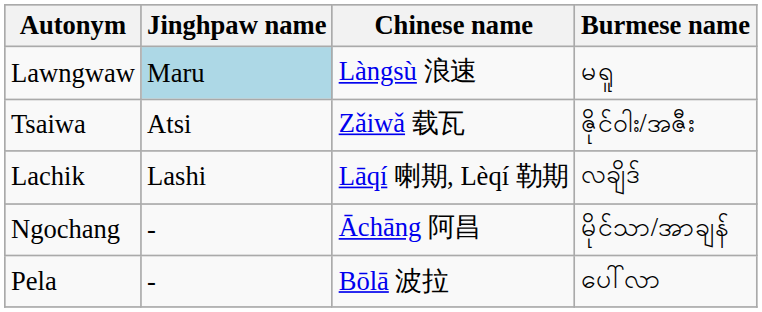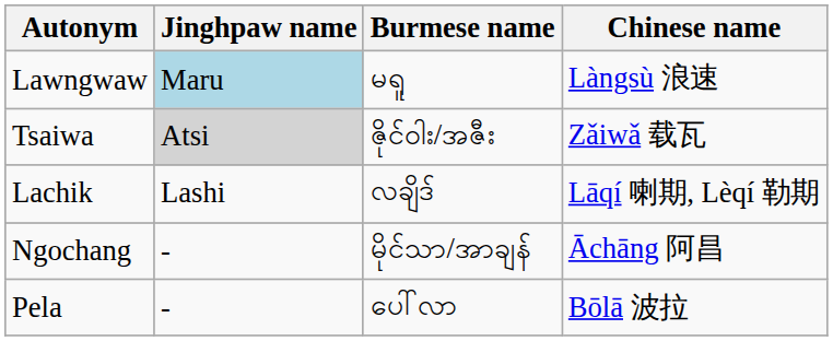 <table class="wikitable">
 <tr>
 <th c=01>Autonym</th>
 <th c=02>Jinghpaw name</th>
+<th c=03>Burmese name</th>
 <th c=04>Chinese name</th>
-<th c=03>Burmese name</th>
 </tr>
 <tr>
 <td c=01>Lawngwaw</td>
 <td c=02 style="background: lightblue;">Maru</td>
+<td c=03>မရူ</td>
 <td c=04><a href='#'>Làngsù</a> 浪速</td>
-<td c=03>မရူ</td>
 </tr>
 <tr>
 <td c=01>Tsaiwa</td>
-<td c=02>Atsi</td>
+<td c=02 style="background: lightgrey;">Atsi</td>
+<td c=03>ဇိုင်ဝါး/အဇီး</td>
 <td c=04><a href='#'>Zǎiwǎ</a> 载瓦</td>
-<td c=03>ဇိုင်ဝါး/အဇီး</td>
 </tr>
 <tr>
 <td c=01>Lachik</td>
 <td c=02>Lashi</td>
+<td c=03>လချိဒ်</td>
 <td c=04><a href='#'>Lāqí</a> 喇期, Lèqí 勒期</td>
-<td c=03>လချိဒ်</td>
 </tr>
 <tr>
 <td c=01>Ngochang</td>
 <td c=02>-</td>
+<td c=03>မိုင်သာ/အာချန်</td>
 <td c=04><a href='#'>Āchāng</a> 阿昌</td>
-<td c=03>မိုင်သာ/အာချန်</td>
 </tr>
 <tr>
 <td c=01>Pela</td>
 <td c=02>-</td>
+<td c=03>ပေါ်လာ</td>
 <td c=04><a href='#'>Bōlā</a> 波拉</td>
-<td c=03>ပေါ်လာ</td>
 </tr>
 </table>
